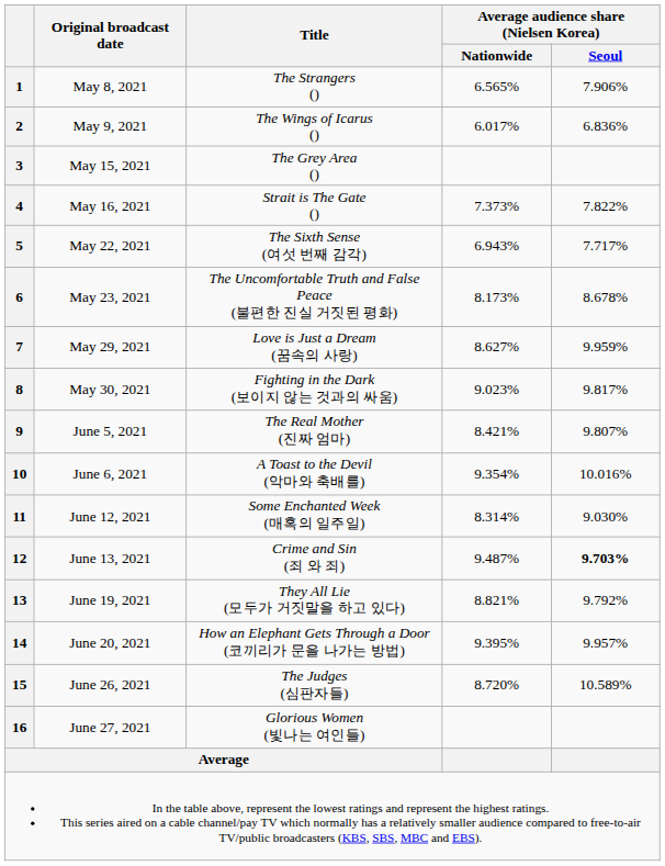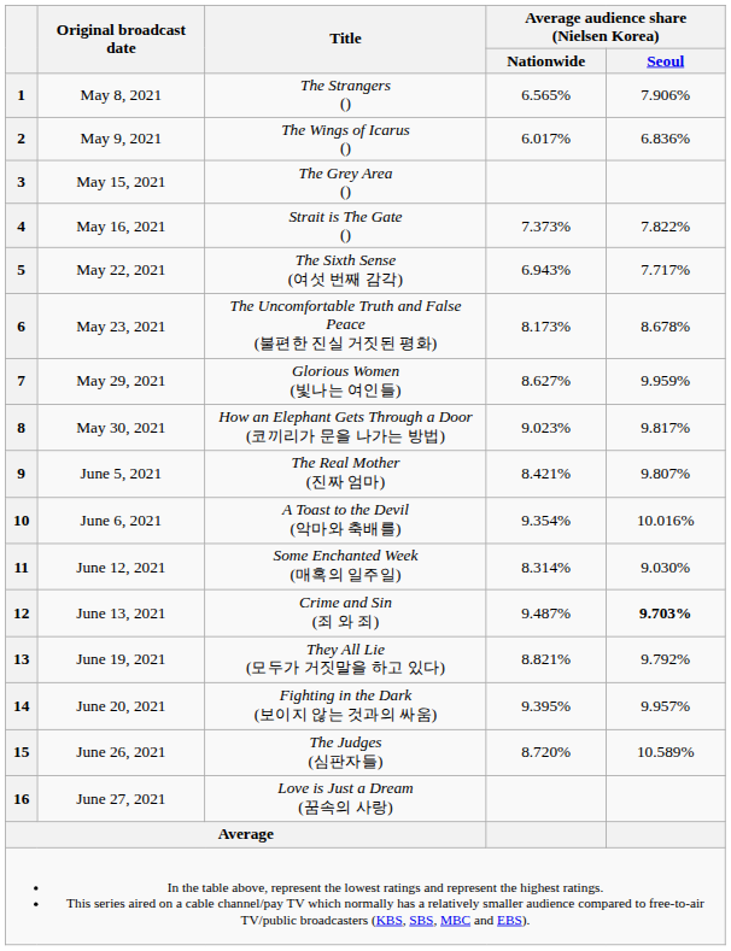 <table class="wikitable" style="text-align:center;max-width:720px; margin-left: auto; margin-right: auto; border: none;">
 <tr>
 </tr>
 <tr>
 <th rowspan="2"></th>
 <th rowspan="2" style="width:10em">Original broadcast date</th>
 <th rowspan="2">Title</th>
 <th colspan="2">Average audience share<br>(Nielsen Korea)</th>
 </tr>
 <tr>
 <th scope="col" style="width:7em">Nationwide</th>
 <th scope="col" style="width:7em"><a href='#'>Seoul</a></th>
 </tr>
 <tr>
 <th>1</th>
 <td>May 8, 2021</td>
 <td><em>The Strangers</em><br>()</td>
 <td>6.565% </td>
 <td>7.906% </td>
 </tr>
 <tr>
 <th>2</th>
 <td>May 9, 2021</td>
 <td><em>The Wings of Icarus</em><br>()</td>
 <td>6.017% </td>
 <td>6.836% </td>
 </tr>
 <tr>
 <th>3</th>
 <td>May 15, 2021</td>
 <td><em>The Grey Area</em><br>()</td>
 <td> </td>
 <td> </td>
 </tr>
 <tr>
 <th>4</th>
 <td>May 16, 2021</td>
 <td><em>Strait is The Gate</em><br>()</td>
 <td>7.373% </td>
 <td>7.822% </td>
 </tr>
 <tr>
 <th>5</th>
 <td>May 22, 2021</td>
 <td><em>The Sixth Sense</em><br>(여섯 번째 감각)</td>
 <td>6.943% </td>
 <td>7.717% </td>
 </tr>
 <tr>
 <th>6</th>
 <td>May 23, 2021</td>
 <td><em>The Uncomfortable Truth and False Peace</em><br>(불편한 진실 거짓된 평화)</td>
 <td>8.173% </td>
 <td>8.678% </td>
 </tr>
 <tr>
 <th>7</th>
 <td>May 29, 2021</td>
-<td><em>Love is Just a Dream</em><br>(꿈속의 사랑)</td>
+<td><em>Glorious Women</em><br>(빛나는 여인들)</td>
 <td>8.627% </td>
 <td>9.959%</td>
 </tr>
 <tr>
 <th>8</th>
 <td>May 30, 2021</td>
-<td><em>Fighting in the Dark</em><br>(보이지 않는 것과의 싸움)</td>
+<td><em>How an Elephant Gets Through a Door</em><br>(코끼리가 문을 나가는 방법)</td>
 <td>9.023%</td>
 <td>9.817% </td>
 </tr>
 <tr>
 <th>9</th>
 <td>June 5, 2021</td>
 <td><em>The Real Mother</em><br>(진짜 엄마)</td>
 <td>8.421% </td>
 <td>9.807% </td>
 </tr>
 <tr>
 <th>10</th>
 <td>June 6, 2021</td>
 <td><em>A Toast to the Devil</em><br>(악마와 축배를)</td>
 <td>9.354% </td>
 <td>10.016% </td>
 </tr>
 <tr>
 <th>11</th>
 <td>June 12, 2021</td>
 <td><em>Some Enchanted Week</em><br>(매혹의 일주일)</td>
 <td>8.314% </td>
 <td>9.030% </td>
 </tr>
 <tr>
 <th>12</th>
 <td>June 13, 2021</td>
 <td><em>Crime and Sin</em><br>(죄 와 죄)</td>
 <td>9.487% </td>
 <td><strong>9.703% </strong></td>
 </tr>
 <tr>
 <th>13</th>
 <td>June 19, 2021</td>
 <td><em>They All Lie</em><br>(모두가 거짓말을 하고 있다)</td>
 <td>8.821% </td>
 <td>9.792% </td>
 </tr>
 <tr>
 <th>14</th>
 <td>June 20, 2021</td>
-<td><em>How an Elephant Gets Through a Door</em><br>(코끼리가 문을 나가는 방법)</td>
+<td><em>Fighting in the Dark</em><br>(보이지 않는 것과의 싸움)</td>
 <td>9.395% </td>
 <td>9.957% </td>
 </tr>
 <tr>
 <th>15</th>
 <td>June 26, 2021</td>
 <td><em>The Judges</em><br>(심판자들)</td>
 <td>8.720% </td>
 <td>10.589% </td>
 </tr>
 <tr>
 <th>16</th>
 <td>June 27, 2021</td>
-<td><em>Glorious Women</em><br>(빛나는 여인들)</td>
+<td><em>Love is Just a Dream</em><br>(꿈속의 사랑)</td>
 <td> </td>
 <td> </td>
 </tr>
 <tr>
 <th colspan="3">Average</th>
 <th></th>
 <th></th>
 </tr>
 <tr>
 <td colspan="5" style="font-size:85%"><br><ul><li>In the table above,  represent the lowest ratings and  represent the highest ratings.</li><li>This series aired on a cable channel/pay TV which normally has a relatively smaller audience compared to free-to-air TV/public broadcasters (<a href='#'>KBS</a>, <a href='#'>SBS</a>, <a href='#'>MBC</a> and <a href='#'>EBS</a>).</li></ul></td>
 </tr>
 </table>
